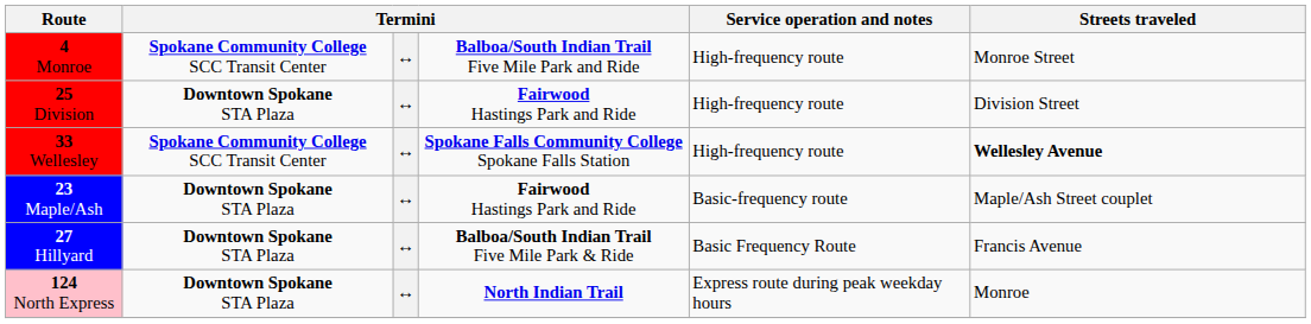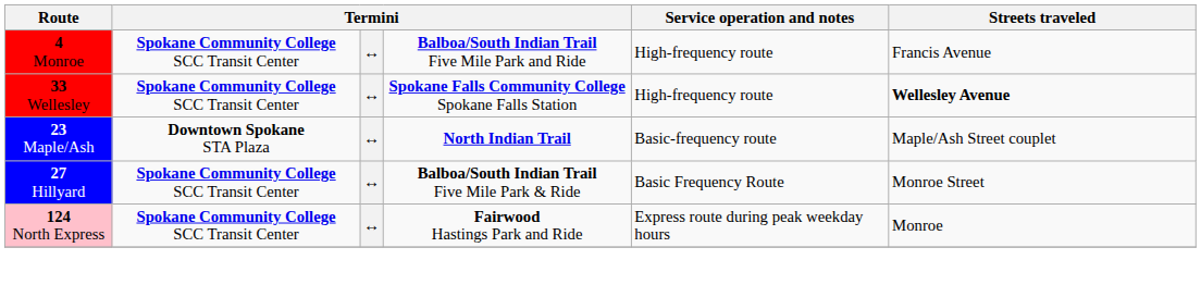 <table class=wikitable style="font-size: 100%">
 <tr>
 <th width="100px">Route</th>
 <th colspan=3>Termini</th>
 <th width="250px">Service operation and notes</th>
 <th width="300px">Streets traveled</th>
 </tr>
 <tr>
 <td style="background:red; color:black" align="center" valign=center><div><strong>4</strong><br>Monroe</div></td>
 <td ! width="240px" align="center"><strong><a href='#'>Spokane Community College</a></strong><br>SCC Transit Center<br></td>
 <th><span>↔</span></th>
 <td ! width="240px" align="center"><strong><a href='#'>Balboa/South Indian Trail</a></strong><br>Five Mile Park and Ride<br></td>
 <td>High-frequency route</td>
-<td>Monroe Street</td>
-</tr>
-<tr>
-<td style="background:red; color:black" align="center" valign=center><div><strong>25</strong><br>Division</div></td>
-<td ! width="240px" align="center"><strong>Downtown Spokane</strong><br>STA Plaza<br></td>
-<th><span>↔</span></th>
-<td ! width="240px" align="center"><strong><a href='#'>Fairwood</a></strong><br>Hastings Park and Ride<br></td>
-<td>High-frequency route</td>
-<td>Division Street</td>
+<td>Francis Avenue</td>
 </tr>
 <tr>
 <td style="background:red; color:black" align="center" valign=center><div><strong>33</strong><br>Wellesley</div></td>
 <td ! width="240px" align="center"><strong><a href='#'>Spokane Community College</a></strong><br>SCC Transit Center<br></td>
 <th><span>↔</span></th>
 <td ! width="240px" align="center"><strong><a href='#'>Spokane Falls Community College</a></strong><br>Spokane Falls Station<br></td>
 <td>High-frequency route</td>
 <td><strong>Wellesley Avenue</strong></td>
 </tr>
 <tr>
 <td style="background:blue; color:white" align="center" valign=center><div><strong>23</strong><br>Maple/Ash</div></td>
 <td ! width="240px" align="center"><strong>Downtown Spokane</strong> <br>STA Plaza<br></td>
 <th><span>↔</span></th>
-<td ! width="240px" align="center"><strong>Fairwood</strong><br>Hastings Park and Ride</td>
+<td ! width="240px" align="center"><strong><a href='#'>North Indian Trail</a></strong><br></td>
 <td>Basic-frequency route</td>
 <td>Maple/Ash Street couplet</td>
 </tr>
 <tr>
 <td style="background:blue; color:white" align="center" valign=center><div><strong>27</strong><br>Hillyard</div></td>
-<td ! width="240px" align="center"><strong>Downtown Spokane</strong> <br>STA Plaza<br></td>
+<td ! width="240px" align="center"><strong><a href='#'>Spokane Community College</a></strong><br>SCC Transit Center<br></td>
 <th><span>↔</span></th>
 <td ! width="240px" align="center"><strong>Balboa/South Indian Trail</strong><br>Five Mile Park & Ride<br></td>
 <td>Basic Frequency Route</td>
-<td>Francis Avenue</td>
+<td>Monroe Street</td>
 </tr>
 <tr>
 <td style="background:pink; color:black" align="center" valign=center><div><strong>124</strong><br>North Express</div></td>
-<td ! width="240px" align="center"><strong>Downtown Spokane</strong> <br>STA Plaza<br></td>
+<td ! width="240px" align="center"><strong><a href='#'>Spokane Community College</a></strong><br>SCC Transit Center<br></td>
 <th><span>↔</span></th>
-<td ! width="240px" align="center"><strong><a href='#'>North Indian Trail</a></strong><br></td>
+<td ! width="240px" align="center"><strong>Fairwood</strong><br>Hastings Park and Ride</td>
 <td>Express route during peak weekday hours</td>
 <td>Monroe</td>
 </tr>
 <tr>
 </tr>
 </table>
